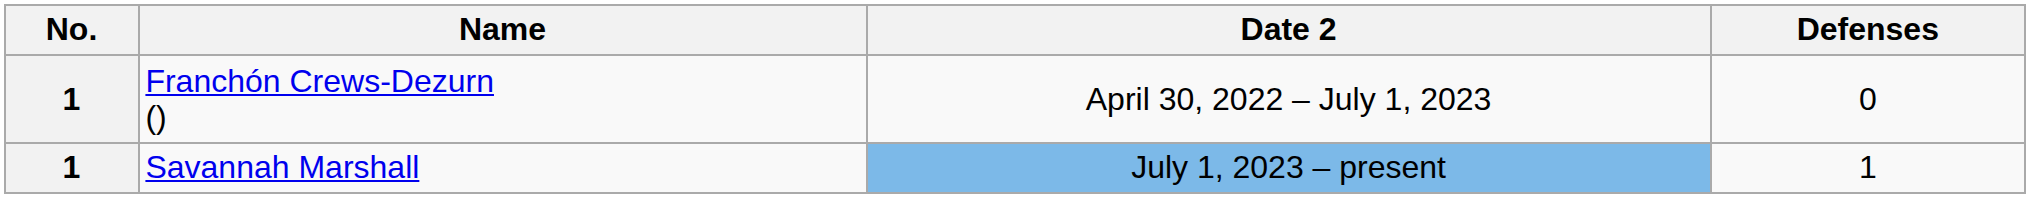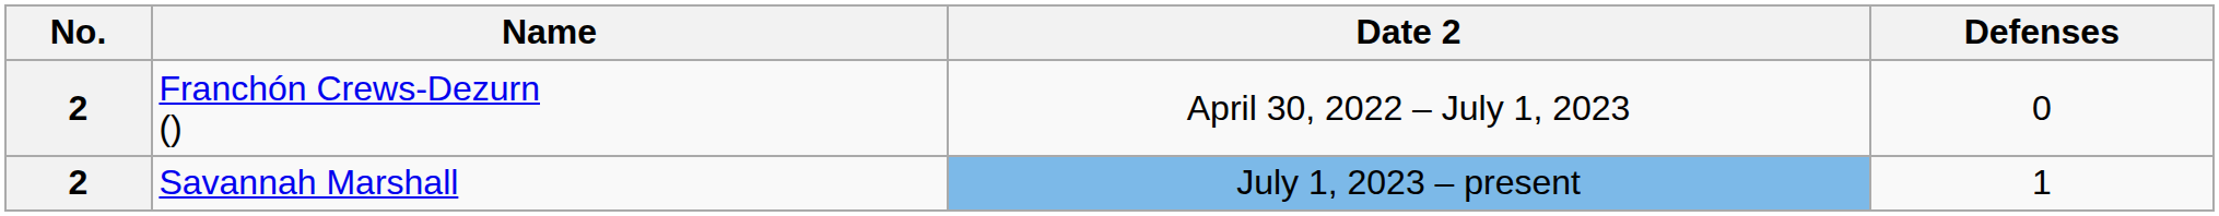 <table class="wikitable sortable" style="width:80%;">
 <tr>
 <th>No.</th>
 <th>Name</th>
 <th>Date 2</th>
 <th>Defenses</th>
 </tr>
 <tr align=center>
-<th>1</th>
+<th>2</th>
 <td align=left> <a href='#'>Franchón Crews-Dezurn</a><br>()</td>
 <td>April 30, 2022 – July 1, 2023</td>
 <td>0</td>
 </tr>
 <tr>
 </tr>
 <tr align=center>
-<th>1</th>
+<th>2</th>
 <td align=left> <a href='#'>Savannah Marshall</a></td>
 <td style="background:#7CB9E8;">July 1, 2023 – present</td>
 <td align=centre>1</td>
 </tr>
 </table>
